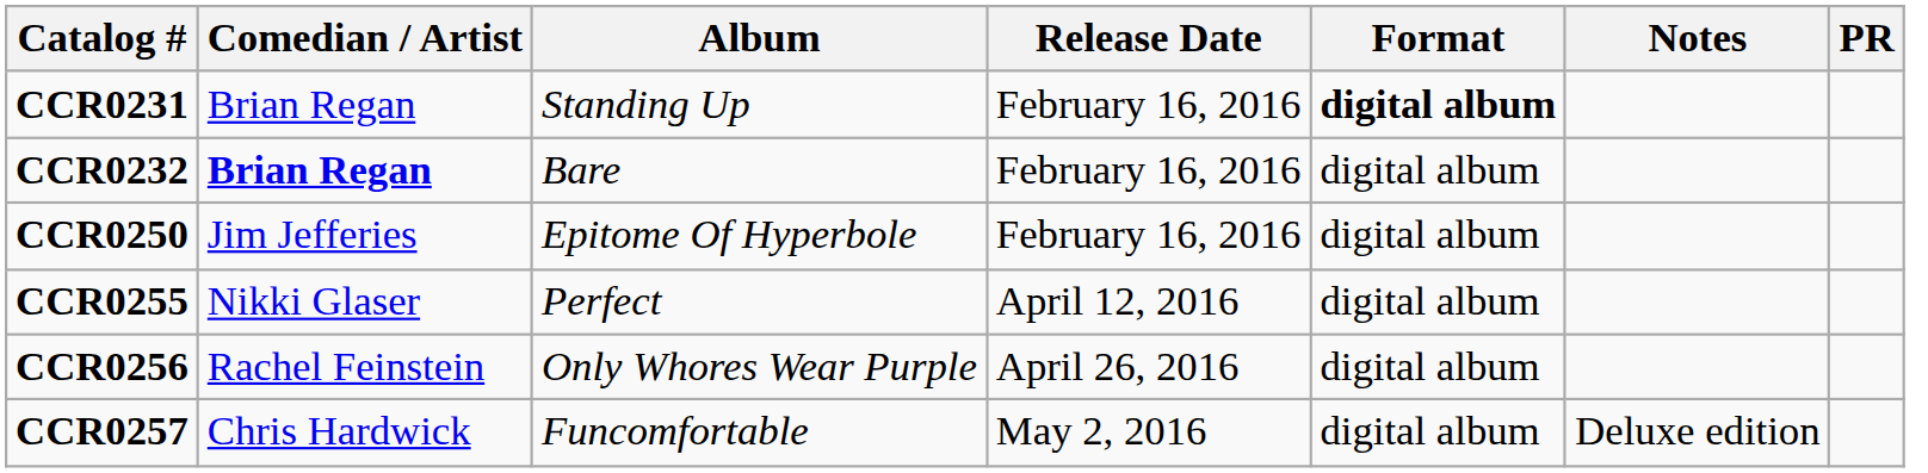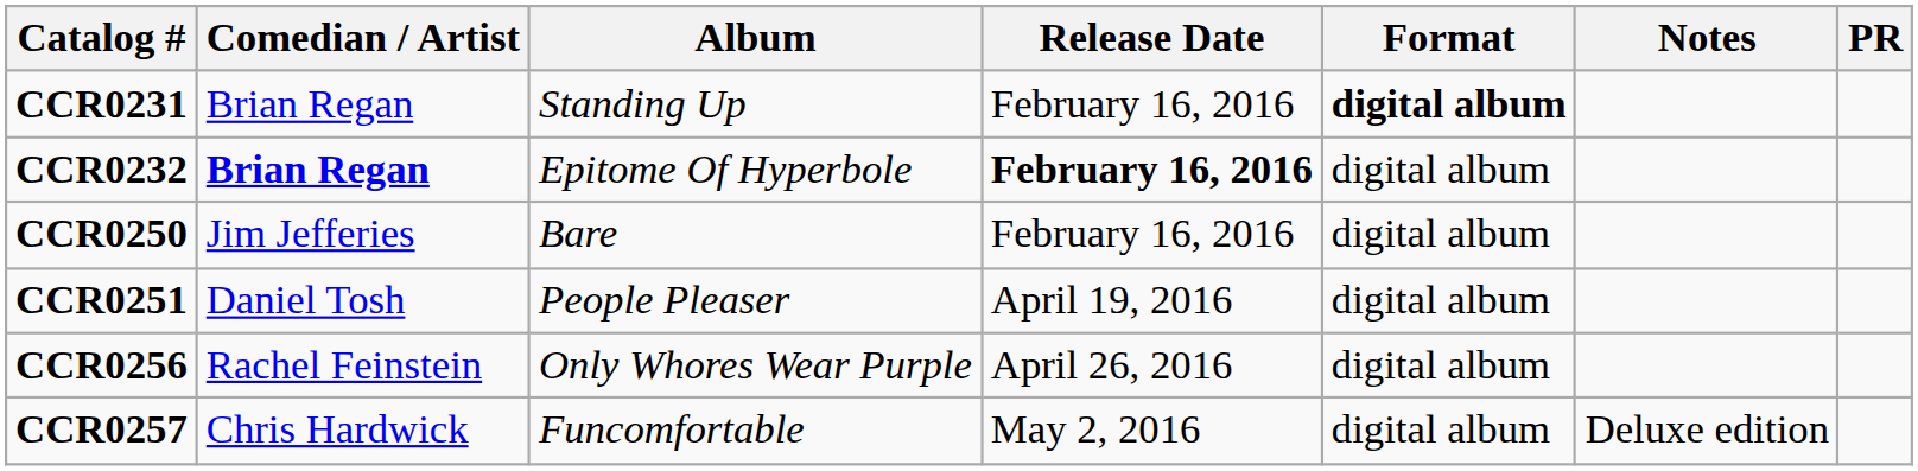 <table class="wikitable">
 <tr>
 <th>Catalog #</th>
 <th>Comedian / Artist</th>
 <th>Album</th>
 <th>Release Date</th>
 <th>Format</th>
 <th>Notes</th>
 <th>PR</th>
 </tr>
 <tr>
 <td><strong>CCR0231</strong></td>
 <td><a href='#'>Brian Regan</a></td>
 <td><em>Standing Up</em></td>
 <td>February 16, 2016</td>
 <td><strong>digital album</strong></td>
 <td></td>
 <td></td>
 </tr>
 <tr>
 <td><strong>CCR0232</strong></td>
 <td><strong><a href='#'>Brian Regan</a></strong></td>
+<td><em>Epitome Of Hyperbole</em></td>
+<td><strong>February 16, 2016</strong></td>
+<td>digital album</td>
+<td></td>
+<td></td>
+</tr>
+<tr>
+<td><strong>CCR0250</strong></td>
+<td><a href='#'>Jim Jefferies</a></td>
 <td><em>Bare</em></td>
 <td>February 16, 2016</td>
 <td>digital album</td>
 <td></td>
 <td></td>
 </tr>
 <tr>
-<td><strong>CCR0250</strong></td>
-<td><a href='#'>Jim Jefferies</a></td>
-<td><em>Epitome Of Hyperbole</em></td>
-<td>February 16, 2016</td>
-<td>digital album</td>
-<td></td>
-<td></td>
-</tr>
-<tr>
-<td><strong>CCR0255</strong></td>
-<td><a href='#'>Nikki Glaser</a></td>
-<td><em>Perfect</em></td>
-<td>April 12, 2016</td>
+<td><strong>CCR0251</strong></td>
+<td><a href='#'>Daniel Tosh</a></td>
+<td><em>People Pleaser</em></td>
+<td>April 19, 2016</td>
 <td>digital album</td>
 <td></td>
 <td></td>
 </tr>
 <tr>
 <td><strong>CCR0256</strong></td>
 <td><a href='#'>Rachel Feinstein</a></td>
 <td><em>Only Whores Wear Purple</em></td>
 <td>April 26, 2016</td>
 <td>digital album</td>
 <td></td>
 <td></td>
 </tr>
 <tr>
 <td><strong>CCR0257</strong></td>
 <td><a href='#'>Chris Hardwick</a></td>
 <td><em>Funcomfortable</em></td>
 <td>May 2, 2016</td>
 <td>digital album</td>
 <td>Deluxe edition</td>
 <td></td>
 </tr>
 </table>
